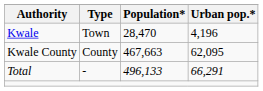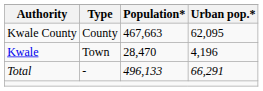 <table class="wikitable">
 <tr>
 </tr>
 <tr>
 <th>Authority</th>
 <th>Type</th>
 <th>Population*</th>
 <th>Urban pop.*</th>
 </tr>
 <tr>
+<td>Kwale County</td>
+<td>County</td>
+<td>467,663</td>
+<td>62,095</td>
+</tr>
+<tr>
 <td><a href='#'>Kwale</a></td>
 <td>Town</td>
 <td>28,470</td>
 <td>4,196</td>
-</tr>
-<tr>
-<td>Kwale County</td>
-<td>County</td>
-<td>467,663</td>
-<td>62,095</td>
 </tr>
 <tr>
 <td><em>Total</em></td>
 <td>-</td>
 <td><em>496,133</em></td>
 <td><em>66,291</em></td>
 </tr>
 <tr>
 <td colspan=4></td>
 </tr>
 </table>
